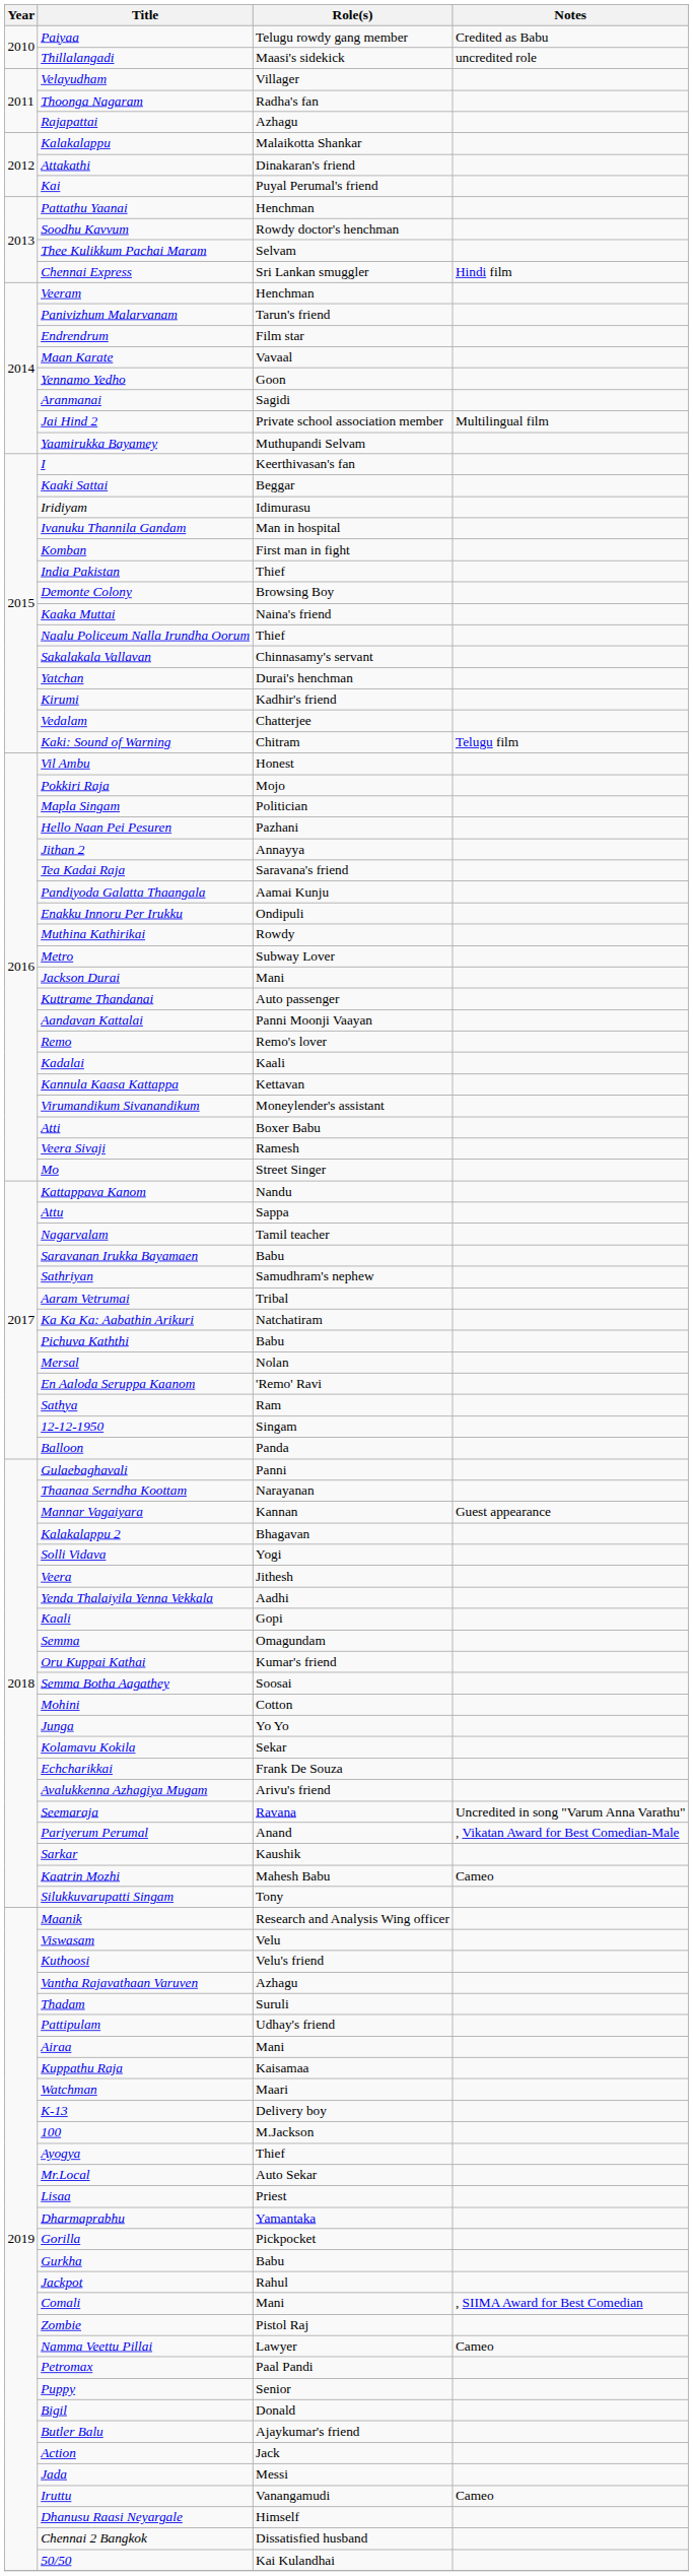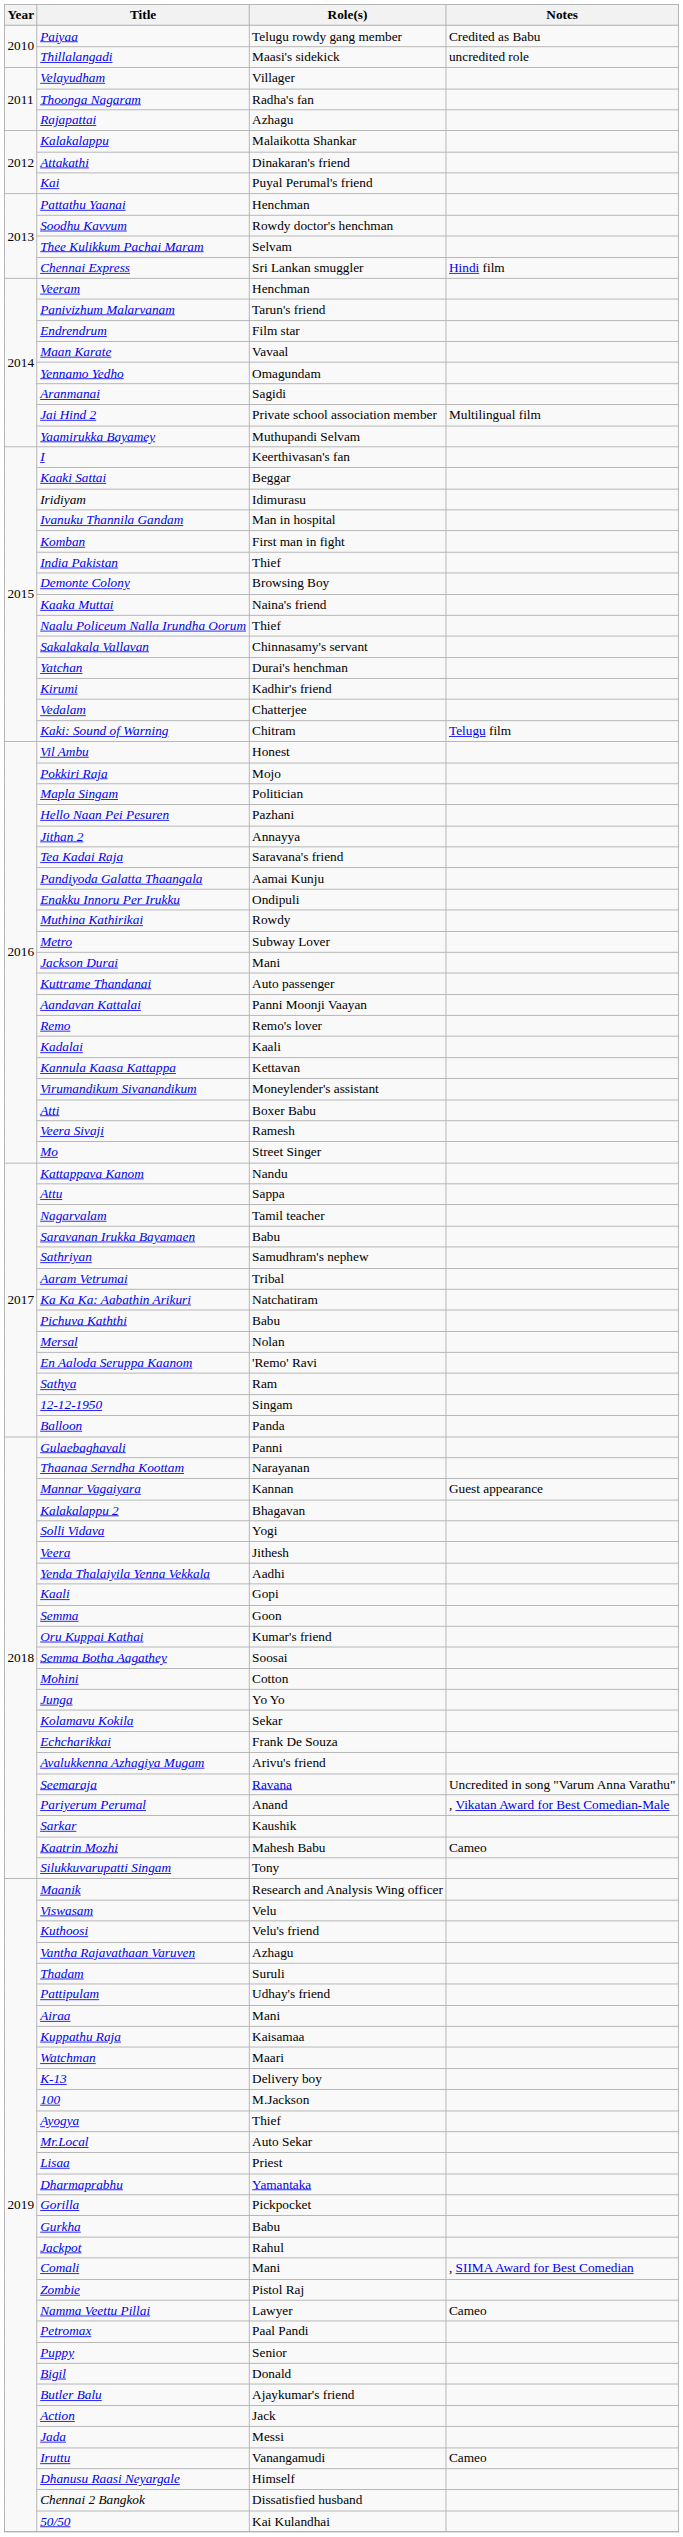 <table class="wikitable sortable">
 <tr style="background:#B0C4DE;">
 <th scope="col">Year</th>
 <th scope="col">Title</th>
 <th scope="col">Role(s)</th>
 <th scope="col" class=unsortable>Notes</th>
 </tr>
 <tr>
 <td rowspan="2">2010</td>
 <td><em><a href='#'>Paiyaa</a></em></td>
 <td>Telugu rowdy gang member</td>
 <td>Credited as Babu</td>
 </tr>
 <tr>
 <td><em><a href='#'>Thillalangadi</a></em></td>
 <td>Maasi's sidekick</td>
 <td>uncredited role</td>
 </tr>
 <tr>
 <td rowspan="3">2011</td>
 <td><em><a href='#'>Velayudham</a></em></td>
 <td>Villager</td>
 <td></td>
 </tr>
 <tr>
 <td><em><a href='#'>Thoonga Nagaram</a></em></td>
 <td>Radha's fan</td>
 <td></td>
 </tr>
 <tr>
 <td><em><a href='#'>Rajapattai</a></em></td>
 <td>Azhagu</td>
 <td></td>
 </tr>
 <tr>
 <td rowspan="3">2012</td>
 <td><em><a href='#'>Kalakalappu</a></em></td>
 <td>Malaikotta Shankar</td>
 <td></td>
 </tr>
 <tr>
 <td><em><a href='#'>Attakathi</a></em></td>
 <td>Dinakaran's friend</td>
 <td></td>
 </tr>
 <tr>
 <td><em><a href='#'>Kai</a></em></td>
 <td>Puyal Perumal's friend</td>
 <td></td>
 </tr>
 <tr>
 <td rowspan="4">2013</td>
 <td><em><a href='#'>Pattathu Yaanai</a></em></td>
 <td>Henchman</td>
 <td></td>
 </tr>
 <tr>
 <td><em><a href='#'>Soodhu Kavvum</a></em></td>
 <td>Rowdy doctor's henchman</td>
 <td></td>
 </tr>
 <tr>
 <td><em><a href='#'>Thee Kulikkum Pachai Maram</a></em></td>
 <td>Selvam</td>
 <td></td>
 </tr>
 <tr>
 <td><em><a href='#'>Chennai Express</a></em></td>
 <td>Sri Lankan smuggler</td>
 <td><a href='#'>Hindi</a> film</td>
 </tr>
 <tr>
 <td rowspan="8">2014</td>
 <td><em><a href='#'>Veeram</a></em></td>
 <td>Henchman</td>
 <td></td>
 </tr>
 <tr>
 <td><em><a href='#'>Panivizhum Malarvanam</a></em></td>
 <td>Tarun's friend</td>
 <td></td>
 </tr>
 <tr>
 <td><em><a href='#'>Endrendrum</a></em></td>
 <td>Film star</td>
 <td></td>
 </tr>
 <tr>
 <td><em><a href='#'>Maan Karate</a></em></td>
 <td>Vavaal</td>
 <td></td>
 </tr>
 <tr>
 <td><em><a href='#'>Yennamo Yedho</a></em></td>
-<td>Goon</td>
+<td>Omagundam</td>
 <td></td>
 </tr>
 <tr>
 <td><em><a href='#'>Aranmanai</a></em></td>
 <td>Sagidi</td>
 <td></td>
 </tr>
 <tr>
 <td><em><a href='#'>Jai Hind 2</a></em></td>
 <td>Private school association member</td>
 <td>Multilingual film</td>
 </tr>
 <tr>
 <td><em><a href='#'>Yaamirukka Bayamey</a></em></td>
 <td>Muthupandi Selvam</td>
 <td></td>
 </tr>
 <tr>
 <td rowspan="14">2015</td>
 <td><em><a href='#'>I</a></em></td>
 <td>Keerthivasan's fan</td>
 <td></td>
 </tr>
 <tr>
 <td><em><a href='#'>Kaaki Sattai</a></em></td>
 <td>Beggar</td>
 <td></td>
 </tr>
 <tr>
 <td><em>Iridiyam</em></td>
 <td>Idimurasu</td>
 <td></td>
 </tr>
 <tr>
 <td><em><a href='#'>Ivanuku Thannila Gandam</a></em></td>
 <td>Man in hospital</td>
 <td></td>
 </tr>
 <tr>
 <td><em><a href='#'>Komban</a></em></td>
 <td>First man in fight</td>
 <td></td>
 </tr>
 <tr>
 <td><em><a href='#'>India Pakistan</a></em></td>
 <td>Thief</td>
 <td></td>
 </tr>
 <tr>
 <td><em><a href='#'>Demonte Colony</a></em></td>
 <td>Browsing Boy</td>
 <td></td>
 </tr>
 <tr>
 <td><em><a href='#'>Kaaka Muttai</a></em></td>
 <td>Naina's friend</td>
 <td></td>
 </tr>
 <tr>
 <td><em><a href='#'>Naalu Policeum Nalla Irundha Oorum</a></em></td>
 <td>Thief</td>
 <td></td>
 </tr>
 <tr>
 <td><em><a href='#'>Sakalakala Vallavan</a></em></td>
 <td>Chinnasamy's servant</td>
 <td></td>
 </tr>
 <tr>
 <td><em><a href='#'>Yatchan</a></em></td>
 <td>Durai's henchman</td>
 <td></td>
 </tr>
 <tr>
 <td><em><a href='#'>Kirumi</a></em></td>
 <td>Kadhir's friend</td>
 <td></td>
 </tr>
 <tr>
 <td><em><a href='#'>Vedalam</a></em></td>
 <td>Chatterjee</td>
 <td></td>
 </tr>
 <tr>
 <td><em><a href='#'>Kaki: Sound of Warning</a></em></td>
 <td>Chitram</td>
 <td><a href='#'>Telugu</a> film</td>
 </tr>
 <tr>
 <td rowspan="20">2016</td>
 <td><em><a href='#'>Vil Ambu</a></em></td>
 <td>Honest</td>
 <td></td>
 </tr>
 <tr>
 <td><em><a href='#'>Pokkiri Raja</a></em></td>
 <td>Mojo</td>
 <td></td>
 </tr>
 <tr>
 <td><em><a href='#'>Mapla Singam</a></em></td>
 <td>Politician</td>
 <td></td>
 </tr>
 <tr>
 <td><em><a href='#'>Hello Naan Pei Pesuren</a></em></td>
 <td>Pazhani</td>
 <td></td>
 </tr>
 <tr>
 <td><em><a href='#'>Jithan 2</a></em></td>
 <td>Annayya</td>
 <td></td>
 </tr>
 <tr>
 <td><em><a href='#'>Tea Kadai Raja</a></em></td>
 <td>Saravana's friend</td>
 <td></td>
 </tr>
 <tr>
 <td><em><a href='#'>Pandiyoda Galatta Thaangala</a></em></td>
 <td>Aamai Kunju</td>
 <td></td>
 </tr>
 <tr>
 <td><em><a href='#'>Enakku Innoru Per Irukku</a></em></td>
 <td>Ondipuli</td>
 <td></td>
 </tr>
 <tr>
 <td><em><a href='#'>Muthina Kathirikai</a></em></td>
 <td>Rowdy</td>
 <td></td>
 </tr>
 <tr>
 <td><em><a href='#'>Metro</a></em></td>
 <td>Subway Lover</td>
 <td></td>
 </tr>
 <tr>
 <td><em><a href='#'>Jackson Durai</a></em></td>
 <td>Mani</td>
 <td></td>
 </tr>
 <tr>
 <td><em><a href='#'>Kuttrame Thandanai</a></em></td>
 <td>Auto passenger</td>
 <td></td>
 </tr>
 <tr>
 <td><em><a href='#'>Aandavan Kattalai</a></em></td>
 <td>Panni Moonji Vaayan</td>
 <td></td>
 </tr>
 <tr>
 <td><em><a href='#'>Remo</a></em></td>
 <td>Remo's lover</td>
 <td></td>
 </tr>
 <tr>
 <td><em><a href='#'>Kadalai</a></em></td>
 <td>Kaali</td>
 <td></td>
 </tr>
 <tr>
 <td><em><a href='#'>Kannula Kaasa Kattappa</a></em></td>
 <td>Kettavan</td>
 <td></td>
 </tr>
 <tr>
 <td><em><a href='#'>Virumandikum Sivanandikum</a></em></td>
 <td>Moneylender's assistant</td>
 <td></td>
 </tr>
 <tr>
 <td><em><a href='#'>Atti</a></em></td>
 <td>Boxer Babu</td>
 <td></td>
 </tr>
 <tr>
 <td><em><a href='#'>Veera Sivaji</a></em></td>
 <td>Ramesh</td>
 <td></td>
 </tr>
 <tr>
 <td><em><a href='#'>Mo</a></em></td>
 <td>Street Singer</td>
 <td></td>
 </tr>
 <tr>
 <td rowspan="13">2017</td>
 <td><em><a href='#'>Kattappava Kanom</a></em></td>
 <td>Nandu</td>
 <td></td>
 </tr>
 <tr>
 <td><em><a href='#'>Attu</a></em></td>
 <td>Sappa</td>
 <td></td>
 </tr>
 <tr>
 <td><em><a href='#'>Nagarvalam</a></em></td>
 <td>Tamil teacher</td>
 <td></td>
 </tr>
 <tr>
 <td><em><a href='#'>Saravanan Irukka Bayamaen</a></em></td>
 <td>Babu</td>
 <td></td>
 </tr>
 <tr>
 <td><em><a href='#'>Sathriyan</a></em></td>
 <td>Samudhram's nephew</td>
 <td></td>
 </tr>
 <tr>
 <td><em><a href='#'>Aaram Vetrumai</a></em></td>
 <td>Tribal</td>
 <td></td>
 </tr>
 <tr>
 <td><em><a href='#'>Ka Ka Ka: Aabathin Arikuri</a></em></td>
 <td>Natchatiram</td>
 <td></td>
 </tr>
 <tr>
 <td><em><a href='#'>Pichuva Kaththi</a></em></td>
 <td>Babu</td>
 <td></td>
 </tr>
 <tr>
 <td><em><a href='#'>Mersal</a></em></td>
 <td>Nolan</td>
 <td></td>
 </tr>
 <tr>
 <td><em><a href='#'>En Aaloda Seruppa Kaanom</a></em></td>
 <td>'Remo' Ravi</td>
 <td></td>
 </tr>
 <tr>
 <td><em><a href='#'>Sathya</a></em></td>
 <td>Ram</td>
 <td></td>
 </tr>
 <tr>
 <td><em><a href='#'>12-12-1950</a></em></td>
 <td>Singam</td>
 <td></td>
 </tr>
 <tr>
 <td><em><a href='#'>Balloon</a></em></td>
 <td>Panda</td>
 <td></td>
 </tr>
 <tr>
 <td rowspan="21">2018</td>
 <td><em><a href='#'>Gulaebaghavali</a></em></td>
 <td>Panni</td>
 <td></td>
 </tr>
 <tr>
 <td><em><a href='#'>Thaanaa Serndha Koottam</a></em></td>
 <td>Narayanan</td>
 <td></td>
 </tr>
 <tr>
 <td><em><a href='#'>Mannar Vagaiyara</a></em></td>
 <td>Kannan</td>
 <td>Guest appearance</td>
 </tr>
 <tr>
 <td><em><a href='#'>Kalakalappu 2</a></em></td>
 <td>Bhagavan</td>
 <td></td>
 </tr>
 <tr>
 <td><em><a href='#'>Solli Vidava</a></em></td>
 <td>Yogi</td>
 <td></td>
 </tr>
 <tr>
 <td><em><a href='#'>Veera</a></em></td>
 <td>Jithesh</td>
 <td></td>
 </tr>
 <tr>
 <td><em><a href='#'>Yenda Thalaiyila Yenna Vekkala</a></em></td>
 <td>Aadhi</td>
 <td></td>
 </tr>
 <tr>
 <td><em><a href='#'>Kaali</a></em></td>
 <td>Gopi</td>
 <td></td>
 </tr>
 <tr>
 <td><em><a href='#'>Semma</a></em></td>
-<td>Omagundam</td>
+<td>Goon</td>
 <td></td>
 </tr>
 <tr>
 <td><em><a href='#'>Oru Kuppai Kathai</a></em></td>
 <td>Kumar's friend</td>
 <td></td>
 </tr>
 <tr>
 <td><em><a href='#'>Semma Botha Aagathey</a></em></td>
 <td>Soosai</td>
 <td></td>
 </tr>
 <tr>
 <td><em><a href='#'>Mohini</a></em></td>
 <td>Cotton</td>
 <td></td>
 </tr>
 <tr>
 <td><em><a href='#'>Junga</a></em></td>
 <td>Yo Yo</td>
 <td></td>
 </tr>
 <tr>
 <td><em><a href='#'>Kolamavu Kokila</a></em></td>
 <td>Sekar</td>
 <td></td>
 </tr>
 <tr>
 <td><em><a href='#'>Echcharikkai</a></em></td>
 <td>Frank De Souza</td>
 <td></td>
 </tr>
 <tr>
 <td><em><a href='#'>Avalukkenna Azhagiya Mugam</a></em></td>
 <td>Arivu's friend</td>
 <td></td>
 </tr>
 <tr>
 <td><em><a href='#'>Seemaraja</a></em></td>
 <td><a href='#'>Ravana</a></td>
 <td>Uncredited in song "Varum Anna Varathu"</td>
 </tr>
 <tr>
 <td><em><a href='#'>Pariyerum Perumal</a></em></td>
 <td>Anand</td>
 <td>, <a href='#'>Vikatan Award for Best Comedian-Male</a></td>
 </tr>
 <tr>
 <td><em><a href='#'>Sarkar</a></em></td>
 <td>Kaushik</td>
 <td></td>
 </tr>
 <tr>
 <td><em><a href='#'>Kaatrin Mozhi</a></em></td>
 <td>Mahesh Babu</td>
 <td>Cameo</td>
 </tr>
 <tr>
 <td><em><a href='#'>Silukkuvarupatti Singam</a></em></td>
 <td>Tony</td>
 <td></td>
 </tr>
 <tr>
 <td rowspan="31">2019</td>
 <td><em><a href='#'>Maanik</a></em></td>
 <td>Research and Analysis Wing officer</td>
 <td></td>
 </tr>
 <tr>
 <td><em><a href='#'>Viswasam</a></em></td>
 <td>Velu</td>
 <td></td>
 </tr>
 <tr>
 <td><em><a href='#'>Kuthoosi</a></em></td>
 <td>Velu's friend</td>
 <td></td>
 </tr>
 <tr>
 <td><em><a href='#'>Vantha Rajavathaan Varuven</a></em></td>
 <td>Azhagu</td>
 <td></td>
 </tr>
 <tr>
 <td><em><a href='#'>Thadam</a></em></td>
 <td>Suruli</td>
 <td></td>
 </tr>
 <tr>
 <td><em><a href='#'>Pattipulam</a></em></td>
 <td>Udhay's friend</td>
 <td></td>
 </tr>
 <tr>
 <td><em><a href='#'>Airaa</a></em></td>
 <td>Mani</td>
 <td></td>
 </tr>
 <tr>
 <td><em><a href='#'>Kuppathu Raja</a></em></td>
 <td>Kaisamaa</td>
 <td></td>
 </tr>
 <tr>
 <td><em><a href='#'>Watchman</a></em></td>
 <td>Maari</td>
 <td></td>
 </tr>
 <tr>
 <td><em><a href='#'>K-13</a></em></td>
 <td>Delivery boy</td>
 <td></td>
 </tr>
 <tr>
 <td><em><a href='#'>100</a></em></td>
 <td>M.Jackson</td>
 <td></td>
 </tr>
 <tr>
 <td><em><a href='#'>Ayogya</a></em></td>
 <td>Thief</td>
 <td></td>
 </tr>
 <tr>
 <td><em><a href='#'>Mr.Local</a></em></td>
 <td>Auto Sekar</td>
 <td></td>
 </tr>
 <tr>
 <td><em><a href='#'>Lisaa</a></em></td>
 <td>Priest</td>
 <td></td>
 </tr>
 <tr>
 <td><em><a href='#'>Dharmaprabhu</a></em></td>
 <td><a href='#'>Yamantaka</a></td>
 <td></td>
 </tr>
 <tr>
 <td><em><a href='#'>Gorilla</a></em></td>
 <td>Pickpocket</td>
 <td></td>
 </tr>
 <tr>
 <td><em><a href='#'>Gurkha</a></em></td>
 <td>Babu</td>
 <td></td>
 </tr>
 <tr>
 <td><em><a href='#'>Jackpot</a></em></td>
 <td>Rahul</td>
 <td></td>
 </tr>
 <tr>
 <td><em><a href='#'>Comali</a></em></td>
 <td>Mani</td>
 <td>, <a href='#'>SIIMA Award for Best Comedian</a></td>
 </tr>
 <tr>
 <td><em><a href='#'>Zombie</a></em></td>
 <td>Pistol Raj</td>
 <td></td>
 </tr>
 <tr>
 <td><em><a href='#'>Namma Veettu Pillai</a></em></td>
 <td>Lawyer</td>
 <td>Cameo</td>
 </tr>
 <tr>
 <td><em><a href='#'>Petromax</a></em></td>
 <td>Paal Pandi</td>
 <td></td>
 </tr>
 <tr>
 <td><em><a href='#'>Puppy</a></em></td>
 <td>Senior</td>
 <td></td>
 </tr>
 <tr>
 <td><em><a href='#'>Bigil</a></em></td>
 <td>Donald</td>
 <td></td>
 </tr>
 <tr>
 <td><em><a href='#'>Butler Balu</a></em></td>
 <td>Ajaykumar's friend</td>
 <td></td>
 </tr>
 <tr>
 <td><em><a href='#'>Action</a></em></td>
 <td>Jack</td>
 <td></td>
 </tr>
 <tr>
 <td><em><a href='#'>Jada</a></em></td>
 <td>Messi</td>
 <td></td>
 </tr>
 <tr>
 <td><em><a href='#'>Iruttu</a></em></td>
 <td>Vanangamudi</td>
 <td>Cameo</td>
 </tr>
 <tr>
 <td><em><a href='#'>Dhanusu Raasi Neyargale</a></em></td>
 <td>Himself</td>
 <td></td>
 </tr>
 <tr>
 <td><em>Chennai 2 Bangkok</em></td>
 <td>Dissatisfied husband</td>
 <td></td>
 </tr>
 <tr>
 <td><em><a href='#'>50/50</a></em></td>
 <td>Kai Kulandhai</td>
 <td></td>
 </tr>
 <tr>
 </tr>
 </table>
